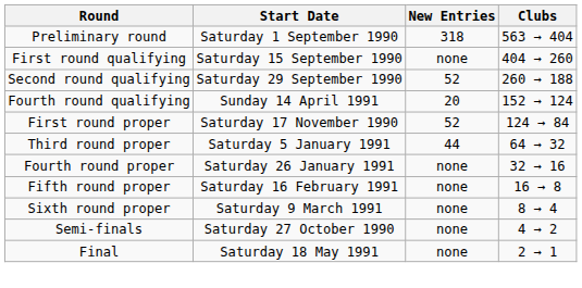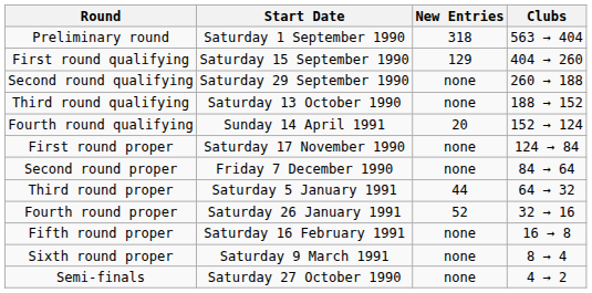 <table class="wikitable" style="text-align: center">
 <tr>
 <th>Round</th>
 <th>Start Date</th>
 <th>New Entries</th>
 <th>Clubs</th>
 </tr>
 <tr>
 <td>Preliminary round</td>
 <td>Saturday 1 September 1990</td>
 <td>318</td>
 <td>563 → 404</td>
 </tr>
 <tr>
 <td>First round qualifying</td>
 <td>Saturday 15 September 1990</td>
-<td>none</td>
+<td>129</td>
 <td>404 → 260</td>
 </tr>
 <tr>
 <td>Second round qualifying</td>
 <td>Saturday 29 September 1990</td>
-<td>52</td>
+<td>none</td>
 <td>260 → 188</td>
+</tr>
+<tr>
+<td>Third round qualifying</td>
+<td>Saturday 13 October 1990</td>
+<td>none</td>
+<td>188 → 152</td>
 </tr>
 <tr>
 <td>Fourth round qualifying</td>
 <td>Sunday 14 April 1991</td>
 <td>20</td>
 <td>152 → 124</td>
 </tr>
 <tr>
 <td>First round proper</td>
 <td>Saturday 17 November 1990</td>
-<td>52</td>
+<td>none</td>
 <td>124 → 84</td>
+</tr>
+<tr>
+<td>Second round proper</td>
+<td>Friday 7 December 1990</td>
+<td>none</td>
+<td>84 → 64</td>
 </tr>
 <tr>
 <td>Third round proper</td>
 <td>Saturday 5 January 1991</td>
 <td>44</td>
 <td>64 → 32</td>
 </tr>
 <tr>
 <td>Fourth round proper</td>
 <td>Saturday 26 January 1991</td>
-<td>none</td>
+<td>52</td>
 <td>32 → 16</td>
 </tr>
 <tr>
 <td>Fifth round proper</td>
 <td>Saturday 16 February 1991</td>
 <td>none</td>
 <td>16 → 8</td>
 </tr>
 <tr>
 <td>Sixth round proper</td>
 <td>Saturday 9 March 1991</td>
 <td>none</td>
 <td>8 → 4</td>
 </tr>
 <tr>
 <td>Semi-finals</td>
 <td>Saturday 27 October 1990</td>
 <td>none</td>
 <td>4 → 2</td>
 </tr>
-<tr>
-<td>Final</td>
-<td>Saturday 18 May 1991</td>
-<td>none</td>
-<td>2 → 1</td>
-</tr>
 </table>
